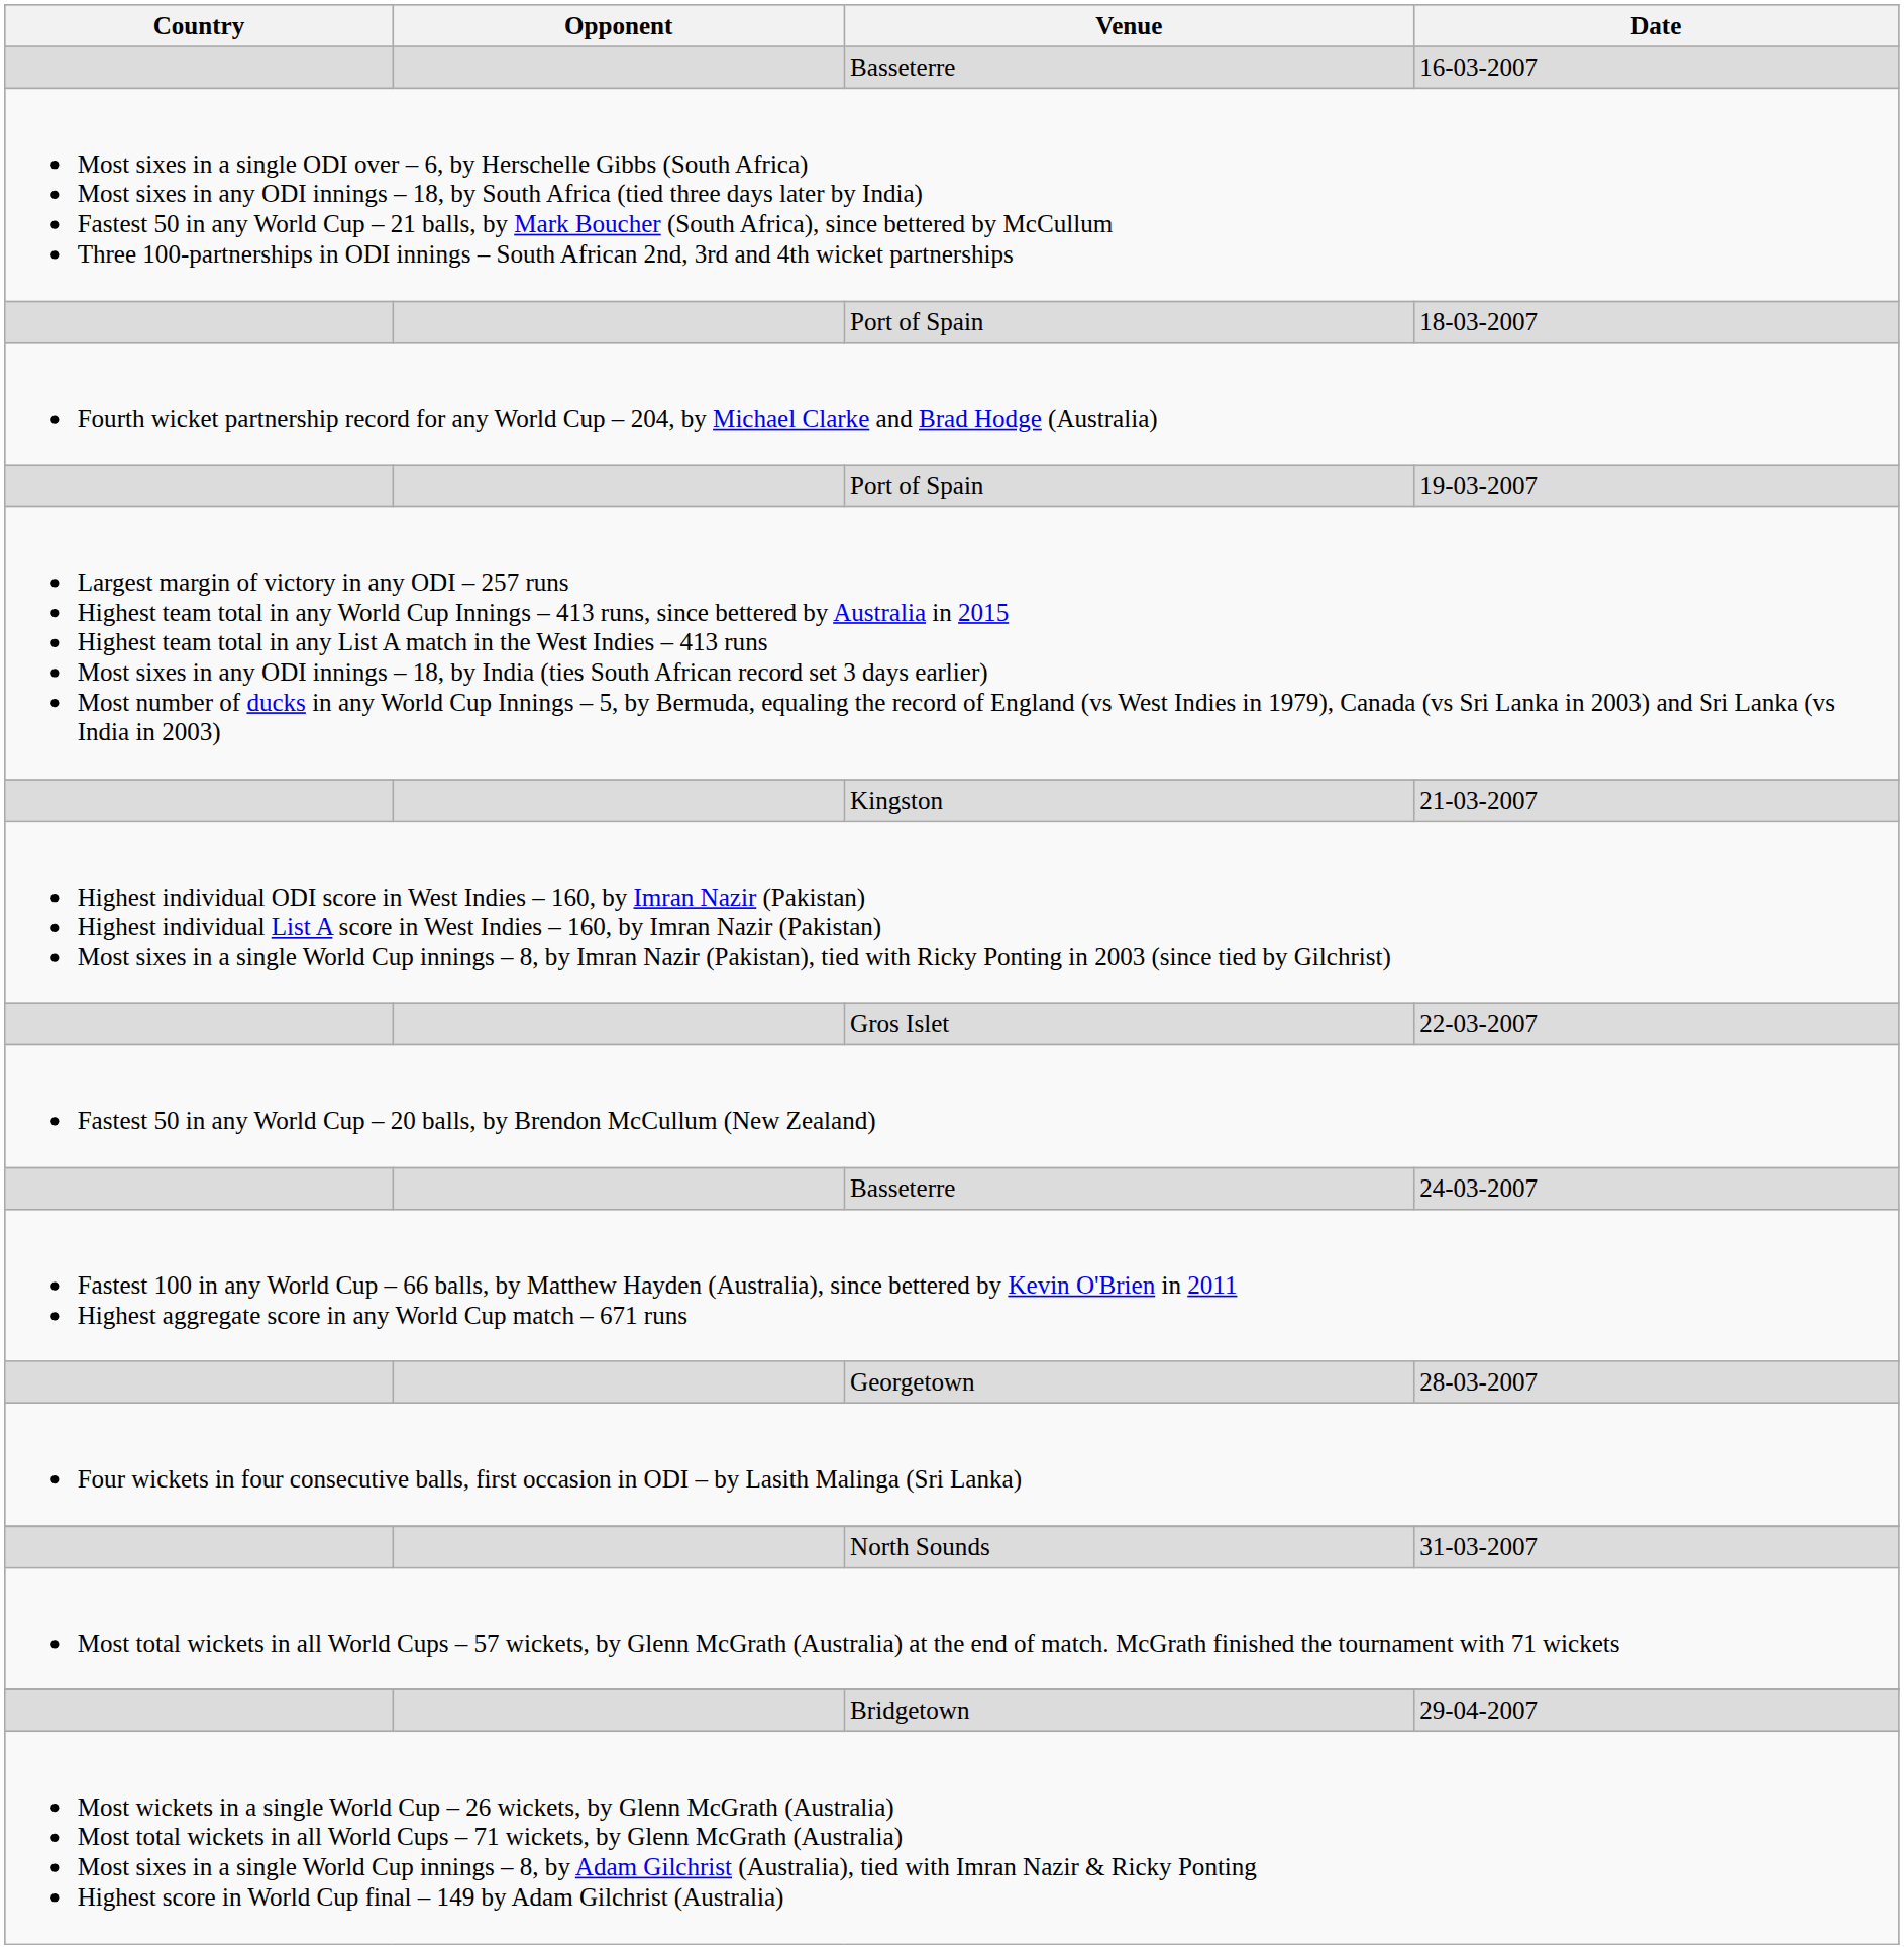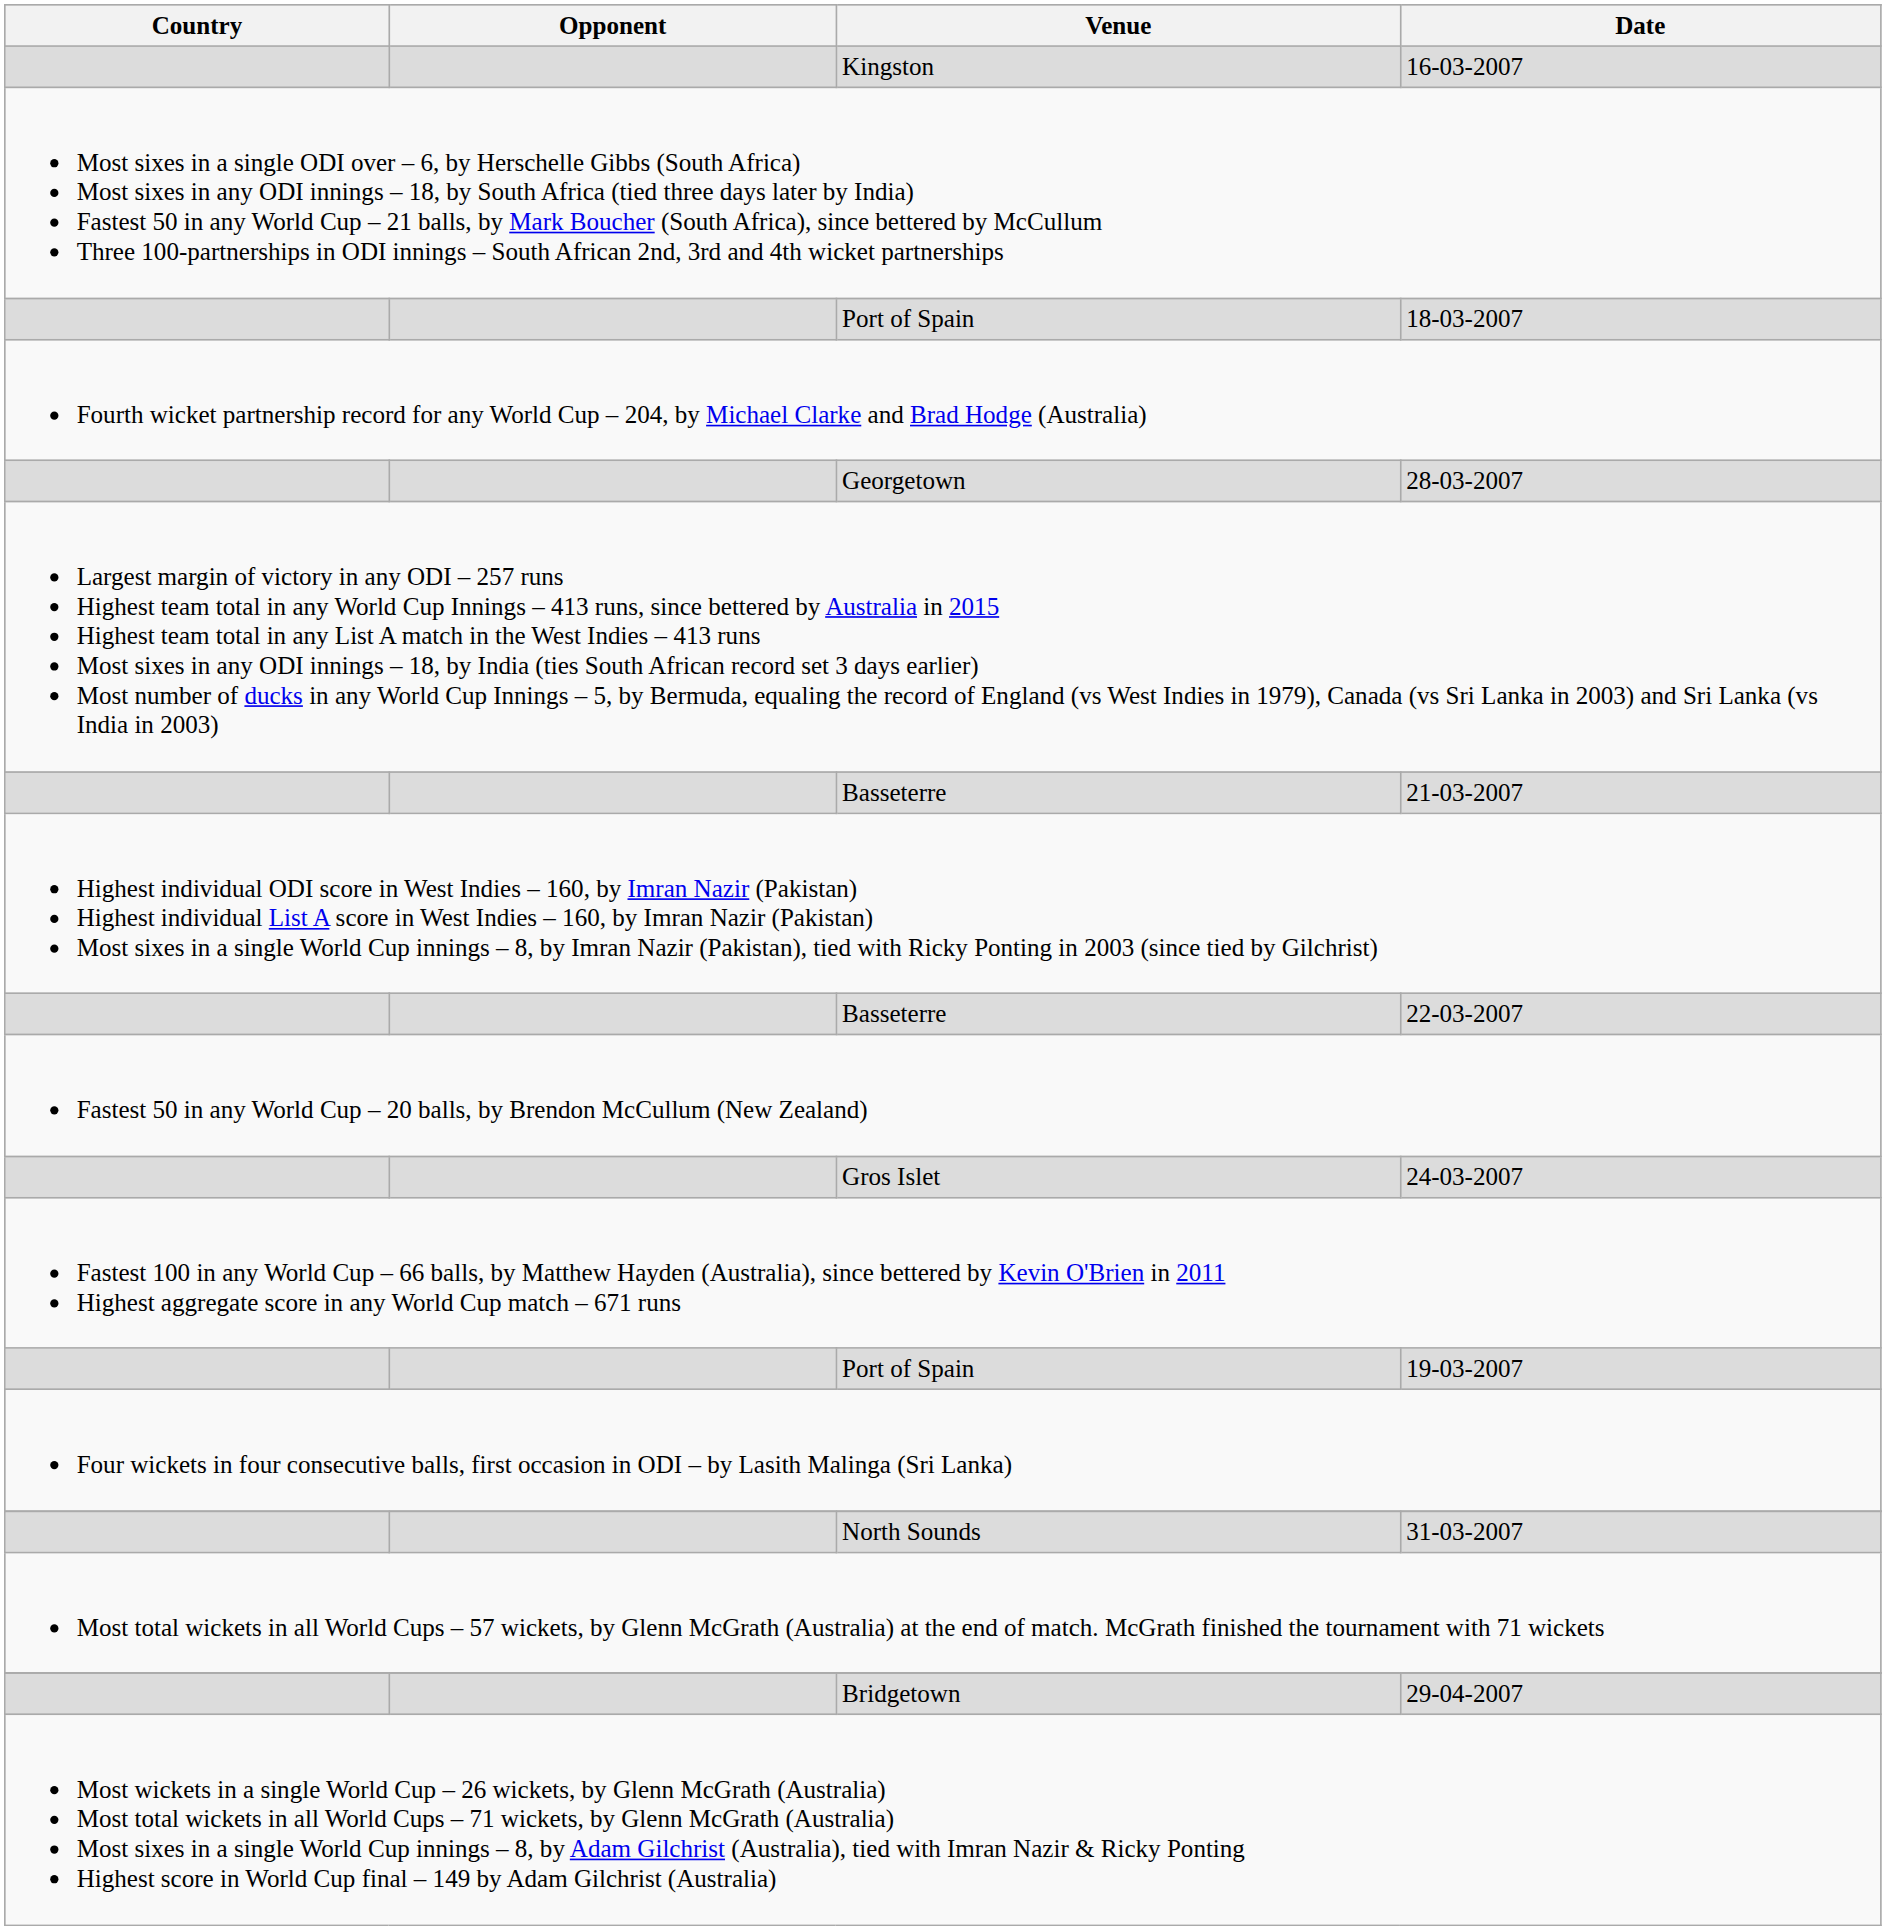 <table class="wikitable" style="font-size:95%;" width="90%">
 <tr>
 <th>Country</th>
 <th>Opponent</th>
 <th>Venue</th>
 <th>Date</th>
 </tr>
 <tr bgcolor="gainsboro">
 <td></td>
 <td></td>
-<td>Basseterre</td>
+<td>Kingston</td>
 <td>16-03-2007</td>
 </tr>
 <tr>
 <td colspan=4><br><ul><li>Most sixes in a single ODI over – 6, by Herschelle Gibbs (South Africa)</li><li>Most sixes in any ODI innings – 18, by South Africa (tied three days later by India)</li><li>Fastest 50 in any World Cup – 21 balls, by <a href='#'>Mark Boucher</a> (South Africa), since bettered by McCullum</li><li>Three 100-partnerships in ODI innings – South African 2nd, 3rd and 4th wicket partnerships</li></ul></td>
 </tr>
 <tr bgcolor="gainsboro">
 <td></td>
 <td></td>
 <td>Port of Spain</td>
 <td>18-03-2007</td>
 </tr>
 <tr>
 <td colspan=4><br><ul><li>Fourth wicket partnership record for any World Cup – 204, by <a href='#'>Michael Clarke</a> and <a href='#'>Brad Hodge</a> (Australia)</li></ul></td>
 </tr>
 <tr bgcolor="gainsboro">
 <td></td>
 <td></td>
-<td>Port of Spain</td>
-<td>19-03-2007</td>
+<td>Georgetown</td>
+<td>28-03-2007</td>
 </tr>
 <tr>
 <td colspan=4><br><ul><li>Largest margin of victory in any ODI – 257 runs</li><li>Highest team total in any World Cup Innings – 413 runs, since bettered by <a href='#'>Australia</a> in <a href='#'>2015</a></li><li>Highest team total in any List A match in the West Indies – 413 runs</li><li>Most sixes in any ODI innings – 18, by India (ties South African record set 3 days earlier)</li><li>Most number of <a href='#'>ducks</a> in any World Cup Innings – 5, by Bermuda, equaling the record of England (vs West Indies in 1979), Canada (vs Sri Lanka in 2003) and Sri Lanka (vs India in 2003)</li></ul></td>
 </tr>
 <tr bgcolor="gainsboro">
 <td></td>
 <td></td>
-<td>Kingston</td>
+<td>Basseterre</td>
 <td>21-03-2007</td>
 </tr>
 <tr>
 <td colspan=4><br><ul><li>Highest individual ODI score in West Indies – 160, by <a href='#'>Imran Nazir</a> (Pakistan)</li><li>Highest individual <a href='#'>List A</a> score in West Indies – 160, by Imran Nazir (Pakistan)</li><li>Most sixes in a single World Cup innings – 8, by Imran Nazir (Pakistan), tied with Ricky Ponting in 2003 (since tied by Gilchrist)</li></ul></td>
 </tr>
 <tr bgcolor="gainsboro">
 <td></td>
 <td></td>
-<td>Gros Islet</td>
+<td>Basseterre</td>
 <td>22-03-2007</td>
 </tr>
 <tr>
 <td colspan=4><br><ul><li>Fastest 50 in any World Cup – 20 balls, by Brendon McCullum (New Zealand)</li></ul></td>
 </tr>
 <tr bgcolor="gainsboro">
 <td></td>
 <td></td>
-<td>Basseterre</td>
+<td>Gros Islet</td>
 <td>24-03-2007</td>
 </tr>
 <tr>
 <td colspan=4><br><ul><li>Fastest 100 in any World Cup – 66 balls, by Matthew Hayden (Australia), since bettered by <a href='#'>Kevin O'Brien</a> in <a href='#'>2011</a></li><li>Highest aggregate score in any World Cup match – 671 runs</li></ul></td>
 </tr>
 <tr bgcolor="gainsboro">
 <td></td>
 <td></td>
-<td>Georgetown</td>
-<td>28-03-2007</td>
+<td>Port of Spain</td>
+<td>19-03-2007</td>
 </tr>
 <tr>
 <td colspan=4><br><ul><li>Four wickets in four consecutive balls, first occasion in ODI – by Lasith Malinga (Sri Lanka)</li></ul></td>
 </tr>
 <tr>
 </tr>
 <tr bgcolor="gainsboro">
 <td></td>
 <td></td>
 <td>North Sounds</td>
 <td>31-03-2007</td>
 </tr>
 <tr>
 <td colspan=4><br><ul><li>Most total wickets in all World Cups – 57 wickets, by Glenn McGrath (Australia) at the end of match. McGrath finished the tournament with 71 wickets</li></ul></td>
 </tr>
 <tr>
 </tr>
 <tr bgcolor="gainsboro">
 <td></td>
 <td></td>
 <td>Bridgetown</td>
 <td>29-04-2007</td>
 </tr>
 <tr>
 <td colspan=4><br><ul><li>Most wickets in a single World Cup – 26 wickets, by Glenn McGrath (Australia)</li><li>Most total wickets in all World Cups – 71 wickets, by Glenn McGrath (Australia)</li><li>Most sixes in a single World Cup innings – 8, by <a href='#'>Adam Gilchrist</a> (Australia), tied with Imran Nazir & Ricky Ponting</li><li>Highest score in World Cup final – 149 by Adam Gilchrist (Australia)</li></ul></td>
 </tr>
 </table>
